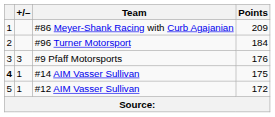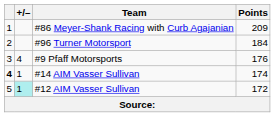 <table class="wikitable" style="font-size: 95%;">
 <tr>
 <th scope="col"></th>
 <th scope="col">+/–</th>
 <th scope="col">Team</th>
 <th scope="col">Points</th>
 </tr>
 <tr>
 <td align=center>1</td>
 <td align="left"></td>
 <td> #86 <a href='#'>Meyer-Shank Racing</a> with <a href='#'>Curb Agajanian</a></td>
 <td align=right>209</td>
 </tr>
 <tr>
 <td align=center>2</td>
 <td align="left"></td>
 <td> #96 <a href='#'>Turner Motorsport</a></td>
 <td align=right>184</td>
 </tr>
 <tr>
 <td align=center>3</td>
-<td align="left"> 3</td>
+<td align="left"> 4</td>
 <td> #9 Pfaff Motorsports</td>
 <td align=right>176</td>
 </tr>
 <tr>
 <td align=center><strong>4</strong></td>
 <td align="left"> 1</td>
 <td> #14 <a href='#'>AIM Vasser Sullivan</a></td>
-<td align=right>175</td>
+<td align=right>174</td>
 </tr>
 <tr>
 <td align=center>5</td>
-<td align="left"> 1</td>
+<td align="left" style="background: paleturquoise;"> 1</td>
 <td> #12 <a href='#'>AIM Vasser Sullivan</a></td>
 <td align=right>172</td>
 </tr>
 <tr>
 <th colspan=5>Source:</th>
 </tr>
 </table>
